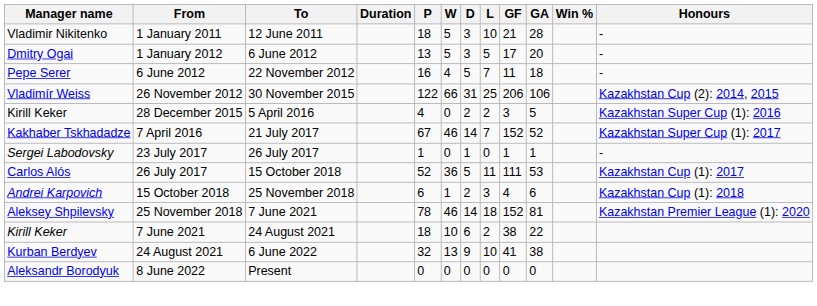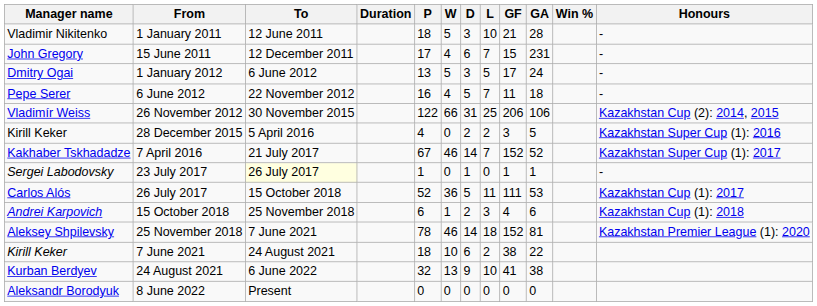 <table class="wikitable sortable">
 <tr>
 <th>Manager name</th>
 <th class="unsortable">From</th>
 <th class="unsortable">To</th>
 <th>Duration</th>
 <th>P</th>
 <th>W</th>
 <th>D</th>
 <th>L</th>
 <th>GF</th>
 <th>GA</th>
 <th>Win %</th>
 <th>Honours</th>
 </tr>
 <tr>
 <td> Vladimir Nikitenko</td>
 <td>1 January 2011</td>
 <td>12 June 2011</td>
 <td></td>
 <td>18</td>
 <td>5</td>
 <td>3</td>
 <td>10</td>
 <td>21</td>
 <td>28</td>
 <td></td>
 <td>-</td>
 </tr>
 <tr>
+<td> <a href='#'>John Gregory</a></td>
+<td>15 June 2011</td>
+<td>12 December 2011</td>
+<td></td>
+<td>17</td>
+<td>4</td>
+<td>6</td>
+<td>7</td>
+<td>15</td>
+<td>231</td>
+<td></td>
+<td>-</td>
+</tr>
+<tr>
 <td> <a href='#'>Dmitry Ogai</a></td>
 <td>1 January 2012</td>
 <td>6 June 2012</td>
 <td></td>
 <td>13</td>
 <td>5</td>
 <td>3</td>
 <td>5</td>
 <td>17</td>
-<td>20</td>
+<td>24</td>
 <td></td>
 <td>-</td>
 </tr>
 <tr>
 <td> <a href='#'>Pepe Serer</a></td>
 <td>6 June 2012</td>
 <td>22 November 2012</td>
 <td></td>
 <td>16</td>
 <td>4</td>
 <td>5</td>
 <td>7</td>
 <td>11</td>
 <td>18</td>
 <td></td>
 <td>-</td>
 </tr>
 <tr>
 <td> <a href='#'>Vladimír Weiss</a></td>
 <td>26 November 2012</td>
 <td>30 November 2015</td>
 <td></td>
 <td>122</td>
 <td>66</td>
 <td>31</td>
 <td>25</td>
 <td>206</td>
 <td>106</td>
 <td></td>
 <td><a href='#'>Kazakhstan Cup</a> (2): <a href='#'>2014</a>, <a href='#'>2015</a></td>
 </tr>
 <tr>
 <td> Kirill Keker</td>
 <td>28 December 2015</td>
 <td>5 April 2016</td>
 <td></td>
 <td>4</td>
 <td>0</td>
 <td>2</td>
 <td>2</td>
 <td>3</td>
 <td>5</td>
 <td></td>
 <td><a href='#'>Kazakhstan Super Cup</a> (1): <a href='#'>2016</a></td>
 </tr>
 <tr>
 <td> <a href='#'>Kakhaber Tskhadadze</a></td>
 <td>7 April 2016</td>
 <td>21 July 2017</td>
 <td></td>
 <td>67</td>
 <td>46</td>
 <td>14</td>
 <td>7</td>
 <td>152</td>
 <td>52</td>
 <td></td>
 <td><a href='#'>Kazakhstan Super Cup</a> (1): <a href='#'>2017</a></td>
 </tr>
 <tr>
 <td> <em>Sergei Labodovsky</em></td>
 <td>23 July 2017</td>
-<td>26 July 2017</td>
+<td style="background: lightyellow;">26 July 2017</td>
 <td></td>
 <td>1</td>
 <td>0</td>
 <td>1</td>
 <td>0</td>
 <td>1</td>
 <td>1</td>
 <td></td>
 <td>-</td>
 </tr>
 <tr>
 <td> <a href='#'>Carlos Alós</a></td>
 <td>26 July 2017</td>
 <td>15 October 2018</td>
 <td></td>
 <td>52</td>
 <td>36</td>
 <td>5</td>
 <td>11</td>
 <td>111</td>
 <td>53</td>
 <td></td>
 <td><a href='#'>Kazakhstan Cup</a> (1): <a href='#'>2017</a></td>
 </tr>
 <tr>
 <td> <em><a href='#'>Andrei Karpovich</a></em></td>
 <td>15 October 2018</td>
 <td>25 November 2018</td>
 <td></td>
 <td>6</td>
 <td>1</td>
 <td>2</td>
 <td>3</td>
 <td>4</td>
 <td>6</td>
 <td></td>
 <td><a href='#'>Kazakhstan Cup</a> (1): <a href='#'>2018</a></td>
 </tr>
 <tr>
 <td> <a href='#'>Aleksey Shpilevsky</a></td>
 <td>25 November 2018</td>
 <td>7 June 2021</td>
 <td></td>
 <td>78</td>
 <td>46</td>
 <td>14</td>
 <td>18</td>
 <td>152</td>
 <td>81</td>
 <td></td>
 <td><a href='#'>Kazakhstan Premier League</a> (1): <a href='#'>2020</a></td>
 </tr>
 <tr>
 <td> <em>Kirill Keker</em></td>
 <td>7 June 2021</td>
 <td>24 August 2021</td>
 <td></td>
 <td>18</td>
 <td>10</td>
 <td>6</td>
 <td>2</td>
 <td>38</td>
 <td>22</td>
 <td></td>
 <td></td>
 </tr>
 <tr>
 <td> <a href='#'>Kurban Berdyev</a></td>
 <td>24 August 2021</td>
 <td>6 June 2022</td>
 <td></td>
 <td>32</td>
 <td>13</td>
 <td>9</td>
 <td>10</td>
 <td>41</td>
 <td>38</td>
 <td></td>
 <td></td>
 </tr>
 <tr>
 <td> <a href='#'>Aleksandr Borodyuk</a></td>
 <td>8 June 2022</td>
 <td>Present</td>
 <td></td>
 <td>0</td>
 <td>0</td>
 <td>0</td>
 <td>0</td>
 <td>0</td>
 <td>0</td>
 <td></td>
 <td></td>
 </tr>
 </table>
